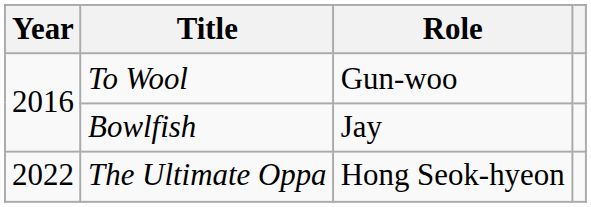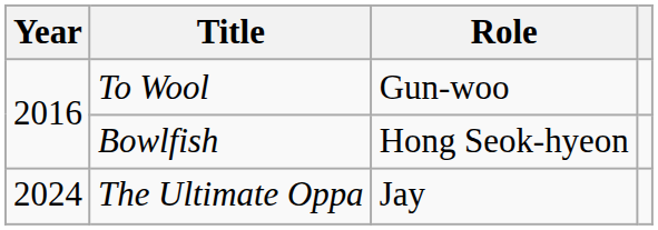 <table class="wikitable plainrowheaders">
 <tr>
 <th scope="col">Year</th>
 <th scope="col">Title</th>
 <th scope="col">Role</th>
 <th scope="col"></th>
 </tr>
 <tr>
 <td rowspan="2">2016</td>
 <td><em>To Wool</em></td>
 <td>Gun-woo</td>
 <td></td>
 </tr>
 <tr>
 <td><em>Bowlfish</em></td>
+<td>Hong Seok-hyeon</td>
+<td></td>
+</tr>
+<tr>
+<td>2024</td>
+<td><em>The Ultimate Oppa</em></td>
 <td>Jay</td>
 <td></td>
 </tr>
-<tr>
-<td>2022</td>
-<td><em>The Ultimate Oppa</em></td>
-<td>Hong Seok-hyeon</td>
-<td></td>
-</tr>
 </table>
